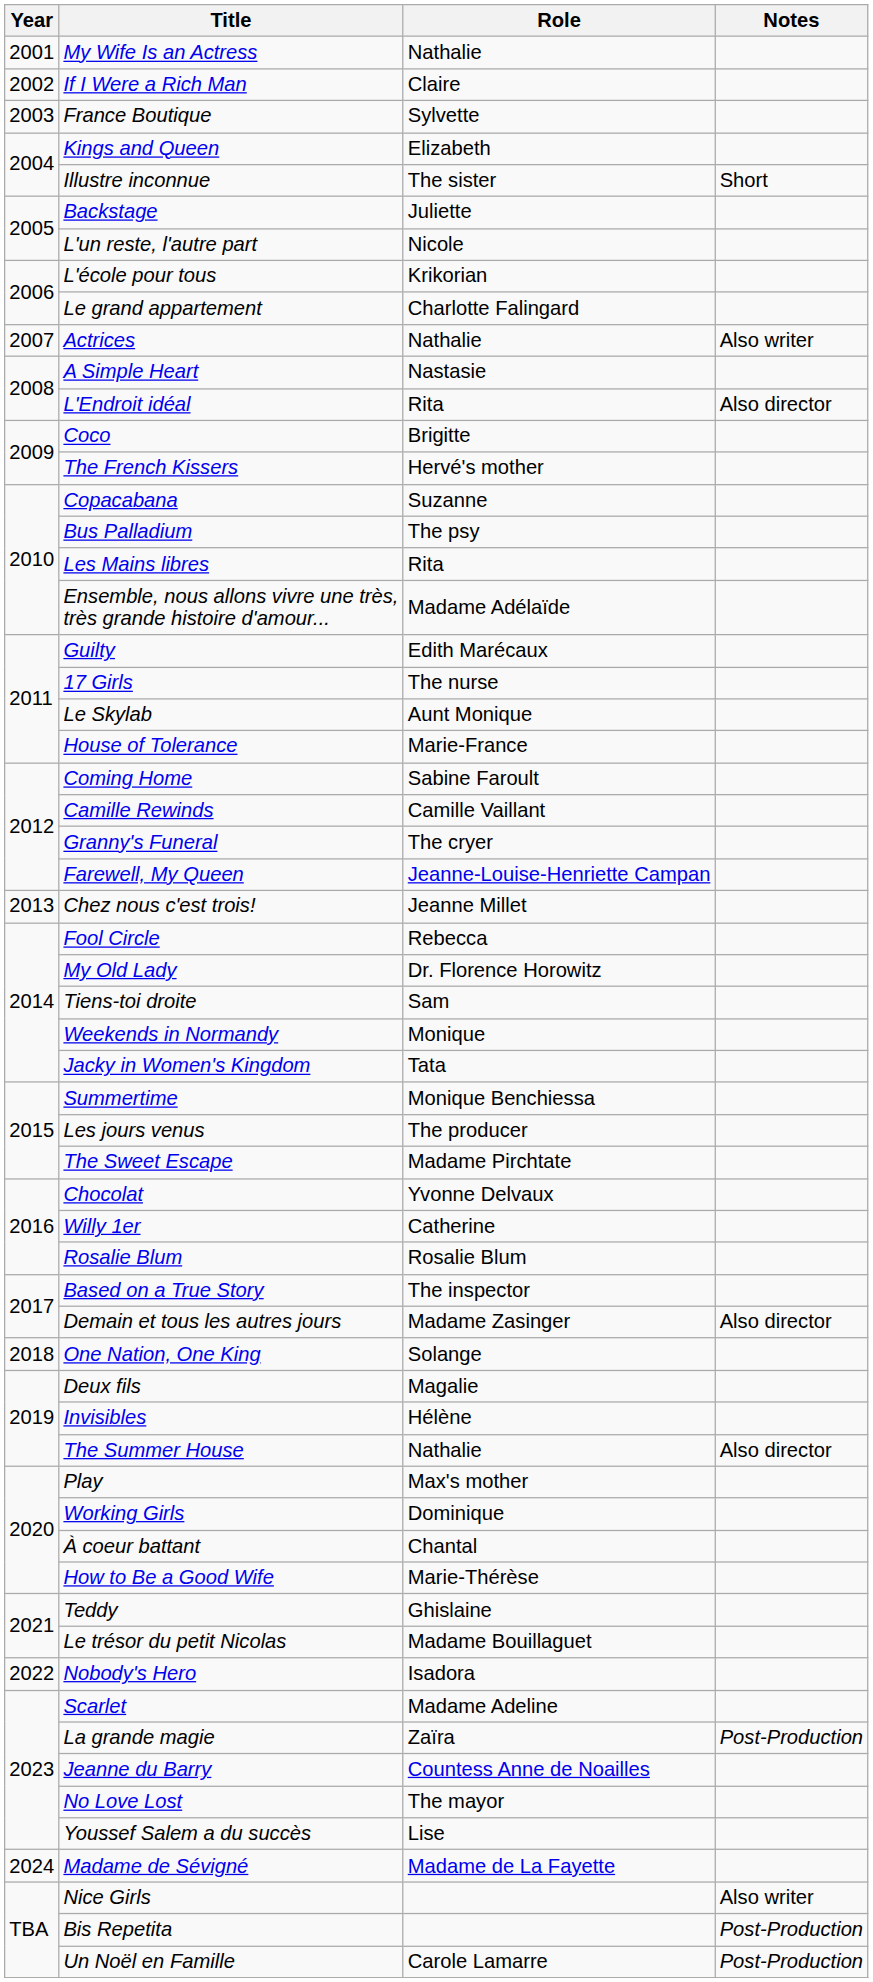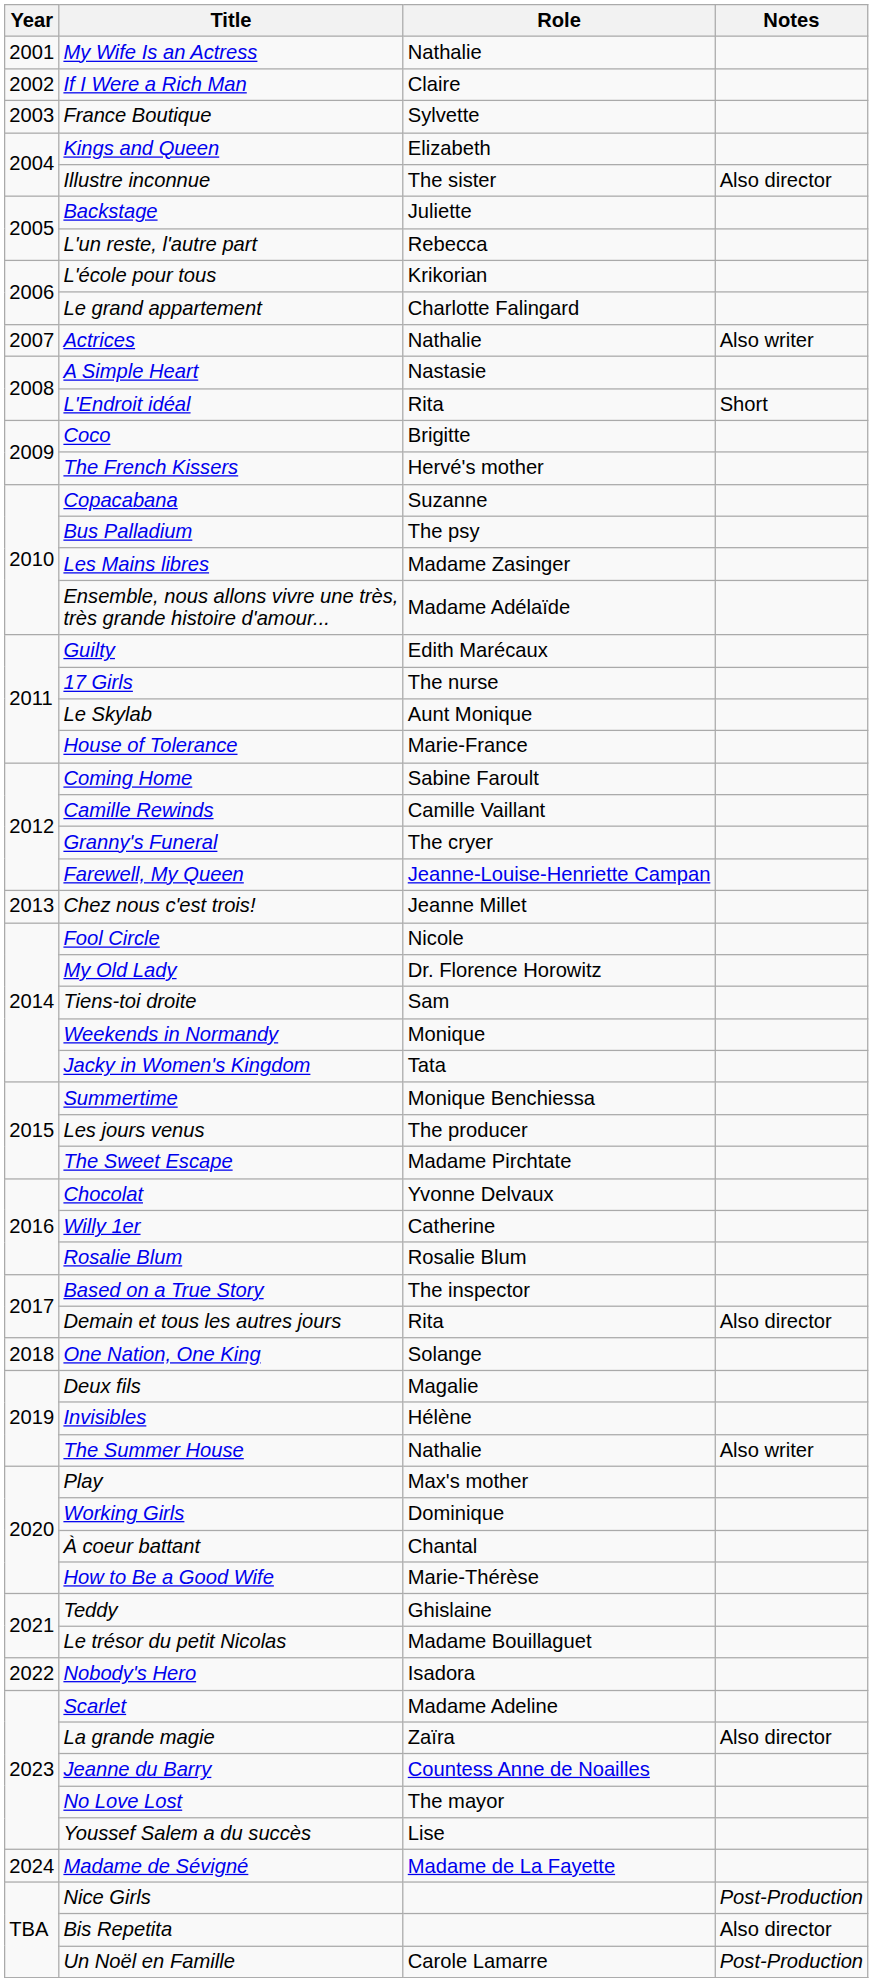 <table class="wikitable sortable">
 <tr>
 <th>Year</th>
 <th>Title</th>
 <th>Role</th>
 <th class="unsortable">Notes</th>
 </tr>
 <tr>
 <td>2001</td>
 <td><em><a href='#'>My Wife Is an Actress</a></em></td>
 <td>Nathalie</td>
 <td></td>
 </tr>
 <tr>
 <td>2002</td>
 <td><em><a href='#'>If I Were a Rich Man</a></em></td>
 <td>Claire</td>
 <td></td>
 </tr>
 <tr>
 <td>2003</td>
 <td><em>France Boutique</em></td>
 <td>Sylvette</td>
 <td></td>
 </tr>
 <tr>
 <td rowspan=2>2004</td>
 <td><em><a href='#'>Kings and Queen</a></em></td>
 <td>Elizabeth</td>
 <td></td>
 </tr>
 <tr>
 <td><em>Illustre inconnue</em></td>
 <td>The sister</td>
-<td>Short</td>
+<td>Also director</td>
 </tr>
 <tr>
 <td rowspan=2>2005</td>
 <td><em><a href='#'>Backstage</a></em></td>
 <td>Juliette</td>
 <td></td>
 </tr>
 <tr>
 <td><em>L'un reste, l'autre part</em></td>
-<td>Nicole</td>
+<td>Rebecca</td>
 <td></td>
 </tr>
 <tr>
 <td rowspan=2>2006</td>
 <td><em>L'école pour tous</em></td>
 <td>Krikorian</td>
 <td></td>
 </tr>
 <tr>
 <td><em>Le grand appartement</em></td>
 <td>Charlotte Falingard</td>
 <td></td>
 </tr>
 <tr>
 <td>2007</td>
 <td><em><a href='#'>Actrices</a></em></td>
 <td>Nathalie</td>
 <td>Also writer</td>
 </tr>
 <tr>
 <td rowspan=2>2008</td>
 <td><em><a href='#'>A Simple Heart</a></em></td>
 <td>Nastasie</td>
 <td></td>
 </tr>
 <tr>
 <td><em><a href='#'>L'Endroit idéal</a></em></td>
 <td>Rita</td>
-<td>Also director</td>
+<td>Short</td>
 </tr>
 <tr>
 <td rowspan=2>2009</td>
 <td><em><a href='#'>Coco</a></em></td>
 <td>Brigitte</td>
 <td></td>
 </tr>
 <tr>
 <td><em><a href='#'>The French Kissers</a></em></td>
 <td>Hervé's mother</td>
 <td></td>
 </tr>
 <tr>
 <td rowspan=4>2010</td>
 <td><em><a href='#'>Copacabana</a></em></td>
 <td>Suzanne</td>
 <td></td>
 </tr>
 <tr>
 <td><em><a href='#'>Bus Palladium</a></em></td>
 <td>The psy</td>
 <td></td>
 </tr>
 <tr>
 <td><em><a href='#'>Les Mains libres</a></em></td>
-<td>Rita</td>
+<td>Madame Zasinger</td>
 <td></td>
 </tr>
 <tr>
 <td><em>Ensemble, nous allons vivre une très,<br> très grande histoire d'amour...</em></td>
 <td>Madame Adélaïde</td>
 <td></td>
 </tr>
 <tr>
 <td rowspan=4>2011</td>
 <td><em><a href='#'>Guilty</a></em></td>
 <td>Edith Marécaux</td>
 <td></td>
 </tr>
 <tr>
 <td><em><a href='#'>17 Girls</a></em></td>
 <td>The nurse</td>
 <td></td>
 </tr>
 <tr>
 <td><em>Le Skylab</em></td>
 <td>Aunt Monique</td>
 <td></td>
 </tr>
 <tr>
 <td><em><a href='#'>House of Tolerance</a></em></td>
 <td>Marie-France</td>
 <td></td>
 </tr>
 <tr>
 <td rowspan=4>2012</td>
 <td><em><a href='#'>Coming Home</a></em></td>
 <td>Sabine Faroult</td>
 <td></td>
 </tr>
 <tr>
 <td><em><a href='#'>Camille Rewinds</a></em></td>
 <td>Camille Vaillant</td>
 <td></td>
 </tr>
 <tr>
 <td><em><a href='#'>Granny's Funeral</a></em></td>
 <td>The cryer</td>
 <td></td>
 </tr>
 <tr>
 <td><em><a href='#'>Farewell, My Queen</a></em></td>
 <td><a href='#'>Jeanne-Louise-Henriette Campan</a></td>
 <td></td>
 </tr>
 <tr>
 <td>2013</td>
 <td><em>Chez nous c'est trois!</em></td>
 <td>Jeanne Millet</td>
 <td></td>
 </tr>
 <tr>
 <td rowspan=5>2014</td>
 <td><em><a href='#'>Fool Circle</a></em></td>
-<td>Rebecca</td>
+<td>Nicole</td>
 <td></td>
 </tr>
 <tr>
 <td><em><a href='#'>My Old Lady</a></em></td>
 <td>Dr. Florence Horowitz</td>
 <td></td>
 </tr>
 <tr>
 <td><em>Tiens-toi droite</em></td>
 <td>Sam</td>
 <td></td>
 </tr>
 <tr>
 <td><em><a href='#'>Weekends in Normandy</a></em></td>
 <td>Monique</td>
 <td></td>
 </tr>
 <tr>
 <td><em><a href='#'>Jacky in Women's Kingdom</a></em></td>
 <td>Tata</td>
 <td></td>
 </tr>
 <tr>
 <td rowspan=3>2015</td>
 <td><em><a href='#'>Summertime</a></em></td>
 <td>Monique Benchiessa</td>
 <td></td>
 </tr>
 <tr>
 <td><em>Les jours venus</em></td>
 <td>The producer</td>
 <td></td>
 </tr>
 <tr>
 <td><em><a href='#'>The Sweet Escape</a></em></td>
 <td>Madame Pirchtate</td>
 <td></td>
 </tr>
 <tr>
 <td rowspan=3>2016</td>
 <td><em><a href='#'>Chocolat</a></em></td>
 <td>Yvonne Delvaux</td>
 <td></td>
 </tr>
 <tr>
 <td><em><a href='#'>Willy 1er</a></em></td>
 <td>Catherine</td>
 <td></td>
 </tr>
 <tr>
 <td><em><a href='#'>Rosalie Blum</a></em></td>
 <td>Rosalie Blum</td>
 <td></td>
 </tr>
 <tr>
 <td rowspan=2>2017</td>
 <td><em><a href='#'>Based on a True Story</a></em></td>
 <td>The inspector</td>
 <td></td>
 </tr>
 <tr>
 <td><em>Demain et tous les autres jours</em></td>
-<td>Madame Zasinger</td>
+<td>Rita</td>
 <td>Also director</td>
 </tr>
 <tr>
 <td>2018</td>
 <td><em><a href='#'>One Nation, One King</a></em></td>
 <td>Solange</td>
 <td></td>
 </tr>
 <tr>
 <td rowspan=3>2019</td>
 <td><em>Deux fils</em></td>
 <td>Magalie</td>
 <td></td>
 </tr>
 <tr>
 <td><em><a href='#'>Invisibles</a></em></td>
 <td>Hélène</td>
 <td></td>
 </tr>
 <tr>
 <td><em><a href='#'>The Summer House</a></em></td>
 <td>Nathalie</td>
-<td>Also director</td>
+<td>Also writer</td>
 </tr>
 <tr>
 <td rowspan=4>2020</td>
 <td><em>Play</em></td>
 <td>Max's mother</td>
 <td></td>
 </tr>
 <tr>
 <td><em><a href='#'>Working Girls</a></em></td>
 <td>Dominique</td>
 <td></td>
 </tr>
 <tr>
 <td><em>À coeur battant</em></td>
 <td>Chantal</td>
 <td></td>
 </tr>
 <tr>
 <td><em><a href='#'>How to Be a Good Wife</a></em></td>
 <td>Marie-Thérèse</td>
 <td></td>
 </tr>
 <tr>
 <td rowspan=2>2021</td>
 <td><em>Teddy</em></td>
 <td>Ghislaine</td>
 <td></td>
 </tr>
 <tr>
 <td><em>Le trésor du petit Nicolas</em></td>
 <td>Madame Bouillaguet</td>
 <td></td>
 </tr>
 <tr>
 <td>2022</td>
 <td><em><a href='#'>Nobody's Hero</a></em></td>
 <td>Isadora</td>
 <td></td>
 </tr>
 <tr>
 <td rowspan=5>2023</td>
 <td><em><a href='#'>Scarlet</a></em></td>
 <td>Madame Adeline</td>
 <td></td>
 </tr>
 <tr>
 <td><em>La grande magie</em></td>
 <td>Zaïra</td>
-<td><em>Post-Production</em></td>
+<td>Also director</td>
 </tr>
 <tr>
 <td><em><a href='#'>Jeanne du Barry</a></em></td>
 <td><a href='#'>Countess Anne de Noailles</a></td>
 <td></td>
 </tr>
 <tr>
 <td><em><a href='#'>No Love Lost</a></em></td>
 <td>The mayor</td>
 <td></td>
 </tr>
 <tr>
 <td><em>Youssef Salem a du succès</em></td>
 <td>Lise</td>
 <td></td>
 </tr>
 <tr>
 <td rowspan=1>2024</td>
 <td><em><a href='#'>Madame de Sévigné</a></em></td>
 <td><a href='#'>Madame de La Fayette</a></td>
 <td></td>
 </tr>
 <tr>
 <td rowspan=3>TBA</td>
 <td><em>Nice Girls</em></td>
 <td></td>
-<td>Also writer</td>
+<td><em>Post-Production</em></td>
 </tr>
 <tr>
 <td><em>Bis Repetita</em></td>
 <td></td>
-<td><em>Post-Production</em></td>
+<td>Also director</td>
 </tr>
 <tr>
 <td><em>Un Noël en Famille</em></td>
 <td>Carole Lamarre</td>
 <td><em>Post-Production</em></td>
 </tr>
 <tr>
 </tr>
 </table>
